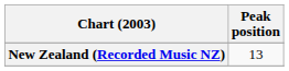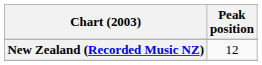 <table class="wikitable sortable plainrowheaders">
 <tr>
 <th>Chart (2003)</th>
 <th>Peak<br>position</th>
 </tr>
 <tr>
 </tr>
 <tr>
 </tr>
 <tr>
 </tr>
 <tr>
 </tr>
 <tr>
 <th scope="row">New Zealand (<a href='#'>Recorded Music NZ</a>)</th>
-<td align="center">13</td>
+<td align="center">12</td>
 </tr>
 <tr>
 </tr>
 <tr>
 </tr>
 <tr>
 </tr>
 <tr>
 </tr>
 <tr>
 </tr>
 <tr>
 </tr>
 </table>
